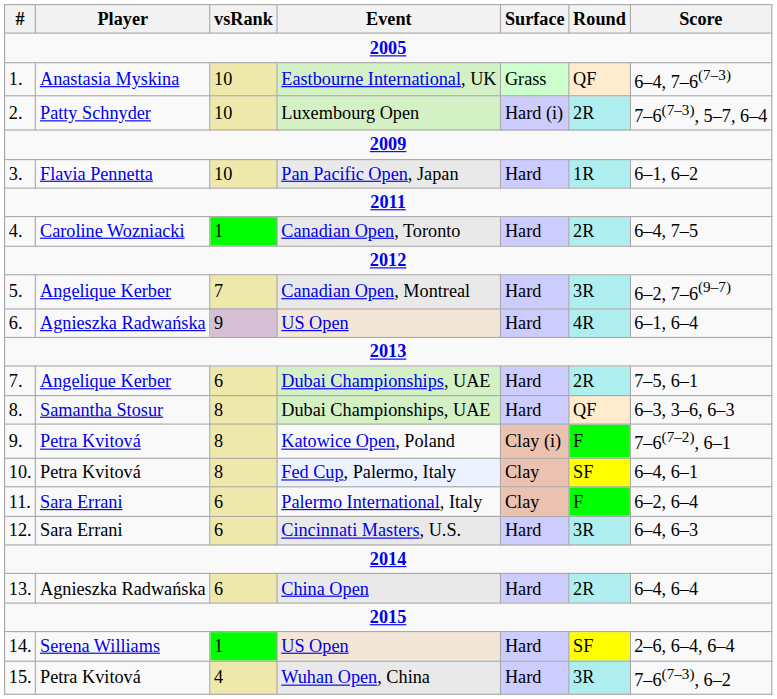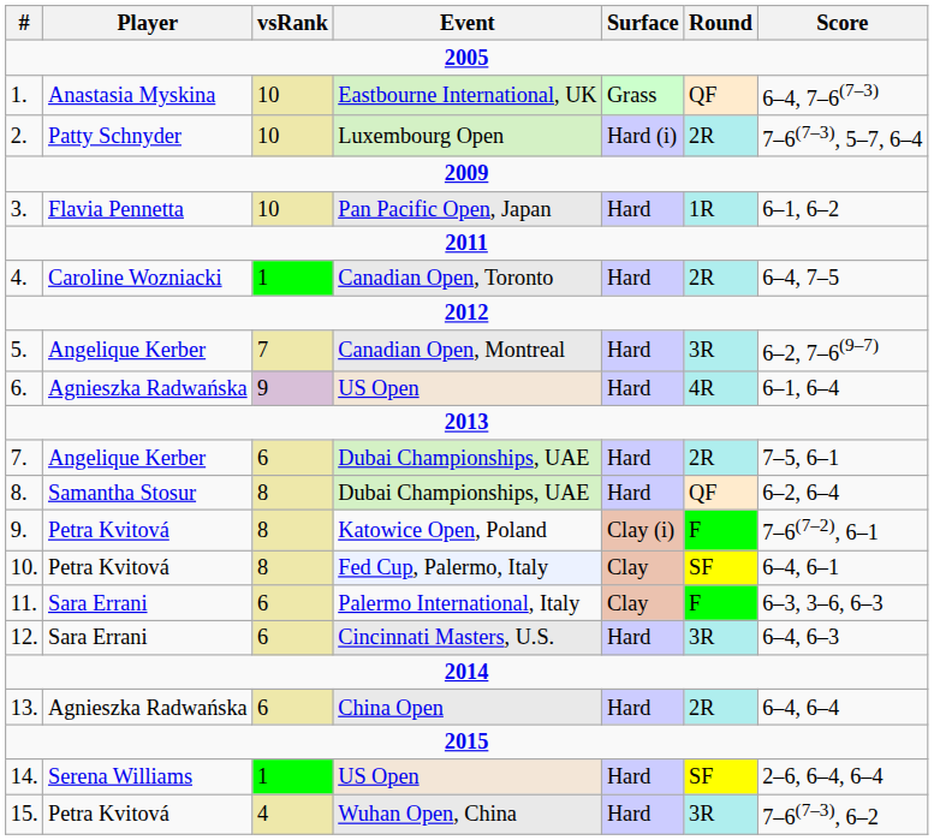 <table class="wikitable sortable">
 <tr>
 <th>#</th>
 <th>Player</th>
 <th>vsRank</th>
 <th>Event</th>
 <th>Surface</th>
 <th>Round</th>
 <th>Score</th>
 </tr>
 <tr>
 <td colspan=7 style=text-align:center><strong><a href='#'>2005</a></strong></td>
 </tr>
 <tr>
 <td>1.</td>
 <td> <a href='#'>Anastasia Myskina</a></td>
 <td bgcolor=EEE8AA>10</td>
 <td bgcolor=d4f1c5><a href='#'>Eastbourne International</a>, UK</td>
 <td bgcolor=CCFFCC>Grass</td>
 <td bgcolor=ffebcd>QF</td>
 <td>6–4, 7–6<sup>(7–3)</sup></td>
 </tr>
 <tr>
 <td>2.</td>
 <td> <a href='#'>Patty Schnyder</a></td>
 <td bgcolor=EEE8AA>10</td>
 <td bgcolor=d4f1c5>Luxembourg Open</td>
 <td bgcolor=CCCCFF>Hard (i)</td>
 <td bgcolor=afeeee>2R</td>
 <td>7–6<sup>(7–3)</sup>, 5–7, 6–4</td>
 </tr>
 <tr>
 <td colspan=7 style=text-align:center><strong><a href='#'>2009</a></strong></td>
 </tr>
 <tr>
 <td>3.</td>
 <td> <a href='#'>Flavia Pennetta</a></td>
 <td bgcolor=EEE8AA>10</td>
 <td bgcolor=e9e9e9><a href='#'>Pan Pacific Open</a>, Japan</td>
 <td bgcolor=CCCCFF>Hard</td>
 <td bgcolor=afeeee>1R</td>
 <td>6–1, 6–2</td>
 </tr>
 <tr>
 <td colspan=7 style=text-align:center><strong><a href='#'>2011</a></strong></td>
 </tr>
 <tr>
 <td>4.</td>
 <td> <a href='#'>Caroline Wozniacki</a></td>
 <td bgcolor=lime>1</td>
 <td bgcolor=e9e9e9><a href='#'>Canadian Open</a>, Toronto</td>
 <td bgcolor=CCCCFF>Hard</td>
 <td bgcolor=afeeee>2R</td>
 <td>6–4, 7–5</td>
 </tr>
 <tr>
 <td colspan=7 style=text-align:center><strong><a href='#'>2012</a></strong></td>
 </tr>
 <tr>
 <td>5.</td>
 <td> <a href='#'>Angelique Kerber</a></td>
 <td bgcolor=EEE8AA>7</td>
 <td bgcolor=e9e9e9><a href='#'>Canadian Open</a>, Montreal</td>
 <td bgcolor=CCCCFF>Hard</td>
 <td bgcolor=afeeee>3R</td>
 <td>6–2, 7–6<sup>(9–7)</sup></td>
 </tr>
 <tr>
 <td>6.</td>
 <td> <a href='#'>Agnieszka Radwańska</a></td>
 <td bgcolor=thistle>9</td>
 <td bgcolor=f3e6d7><a href='#'>US Open</a></td>
 <td bgcolor=CCCCFF>Hard</td>
 <td bgcolor=afeeee>4R</td>
 <td>6–1, 6–4</td>
 </tr>
 <tr>
 <td colspan=7 style=text-align:center><strong><a href='#'>2013</a></strong></td>
 </tr>
 <tr>
 <td>7.</td>
 <td> <a href='#'>Angelique Kerber</a></td>
 <td bgcolor=EEE8AA>6</td>
 <td bgcolor=d4f1c5><a href='#'>Dubai Championships</a>, UAE</td>
 <td bgcolor=CCCCFF>Hard</td>
 <td bgcolor=afeeee>2R</td>
 <td>7–5, 6–1</td>
 </tr>
 <tr>
 <td>8.</td>
 <td> <a href='#'>Samantha Stosur</a></td>
 <td bgcolor=EEE8AA>8</td>
 <td bgcolor=d4f1c5>Dubai Championships, UAE</td>
 <td bgcolor=CCCCFF>Hard</td>
 <td bgcolor=ffebcd>QF</td>
-<td>6–3, 3–6, 6–3</td>
+<td>6–2, 6–4</td>
 </tr>
 <tr>
 <td>9.</td>
 <td> <a href='#'>Petra Kvitová</a></td>
 <td bgcolor=EEE8AA>8</td>
 <td><a href='#'>Katowice Open</a>, Poland</td>
 <td bgcolor=EBC2AF>Clay (i)</td>
 <td bgcolor=Lime>F</td>
 <td>7–6<sup>(7–2)</sup>, 6–1</td>
 </tr>
 <tr>
 <td>10.</td>
 <td> Petra Kvitová</td>
 <td bgcolor=EEE8AA>8</td>
 <td bgcolor=ECF2FF><a href='#'>Fed Cup</a>, Palermo, Italy</td>
 <td bgcolor=EBC2AF>Clay</td>
 <td bgcolor=yellow>SF</td>
 <td>6–4, 6–1</td>
 </tr>
 <tr>
 <td>11.</td>
 <td> <a href='#'>Sara Errani</a></td>
 <td bgcolor=EEE8AA>6</td>
 <td><a href='#'>Palermo International</a>, Italy</td>
 <td bgcolor=EBC2AF>Clay</td>
 <td bgcolor=Lime>F</td>
-<td>6–2, 6–4</td>
+<td>6–3, 3–6, 6–3</td>
 </tr>
 <tr>
 <td>12.</td>
 <td> Sara Errani</td>
 <td bgcolor=EEE8AA>6</td>
 <td bgcolor=e9e9e9><a href='#'>Cincinnati Masters</a>, U.S.</td>
 <td bgcolor=CCCCFF>Hard</td>
 <td bgcolor=afeeee>3R</td>
 <td>6–4, 6–3</td>
 </tr>
 <tr>
 <td colspan=7 style=text-align:center><strong><a href='#'>2014</a></strong></td>
 </tr>
 <tr>
 <td>13.</td>
 <td> Agnieszka Radwańska</td>
 <td bgcolor=EEE8AA>6</td>
 <td bgcolor=e9e9e9><a href='#'>China Open</a></td>
 <td bgcolor=CCCCFF>Hard</td>
 <td bgcolor=afeeee>2R</td>
 <td>6–4, 6–4</td>
 </tr>
 <tr>
 <td colspan=7 style=text-align:center><strong><a href='#'>2015</a></strong></td>
 </tr>
 <tr>
 <td>14.</td>
 <td> <a href='#'>Serena Williams</a></td>
 <td bgcolor=lime>1</td>
 <td bgcolor=f3e6d7><a href='#'>US Open</a></td>
 <td bgcolor=CCCCFF>Hard</td>
 <td bgcolor=yellow>SF</td>
 <td>2–6, 6–4, 6–4</td>
 </tr>
 <tr>
 <td>15.</td>
 <td> Petra Kvitová</td>
 <td bgcolor=EEE8AA>4</td>
 <td bgcolor=e9e9e9><a href='#'>Wuhan Open</a>, China</td>
 <td bgcolor=CCCCFF>Hard</td>
 <td bgcolor=afeeee>3R</td>
 <td>7–6<sup>(7–3)</sup>, 6–2</td>
 </tr>
 </table>
